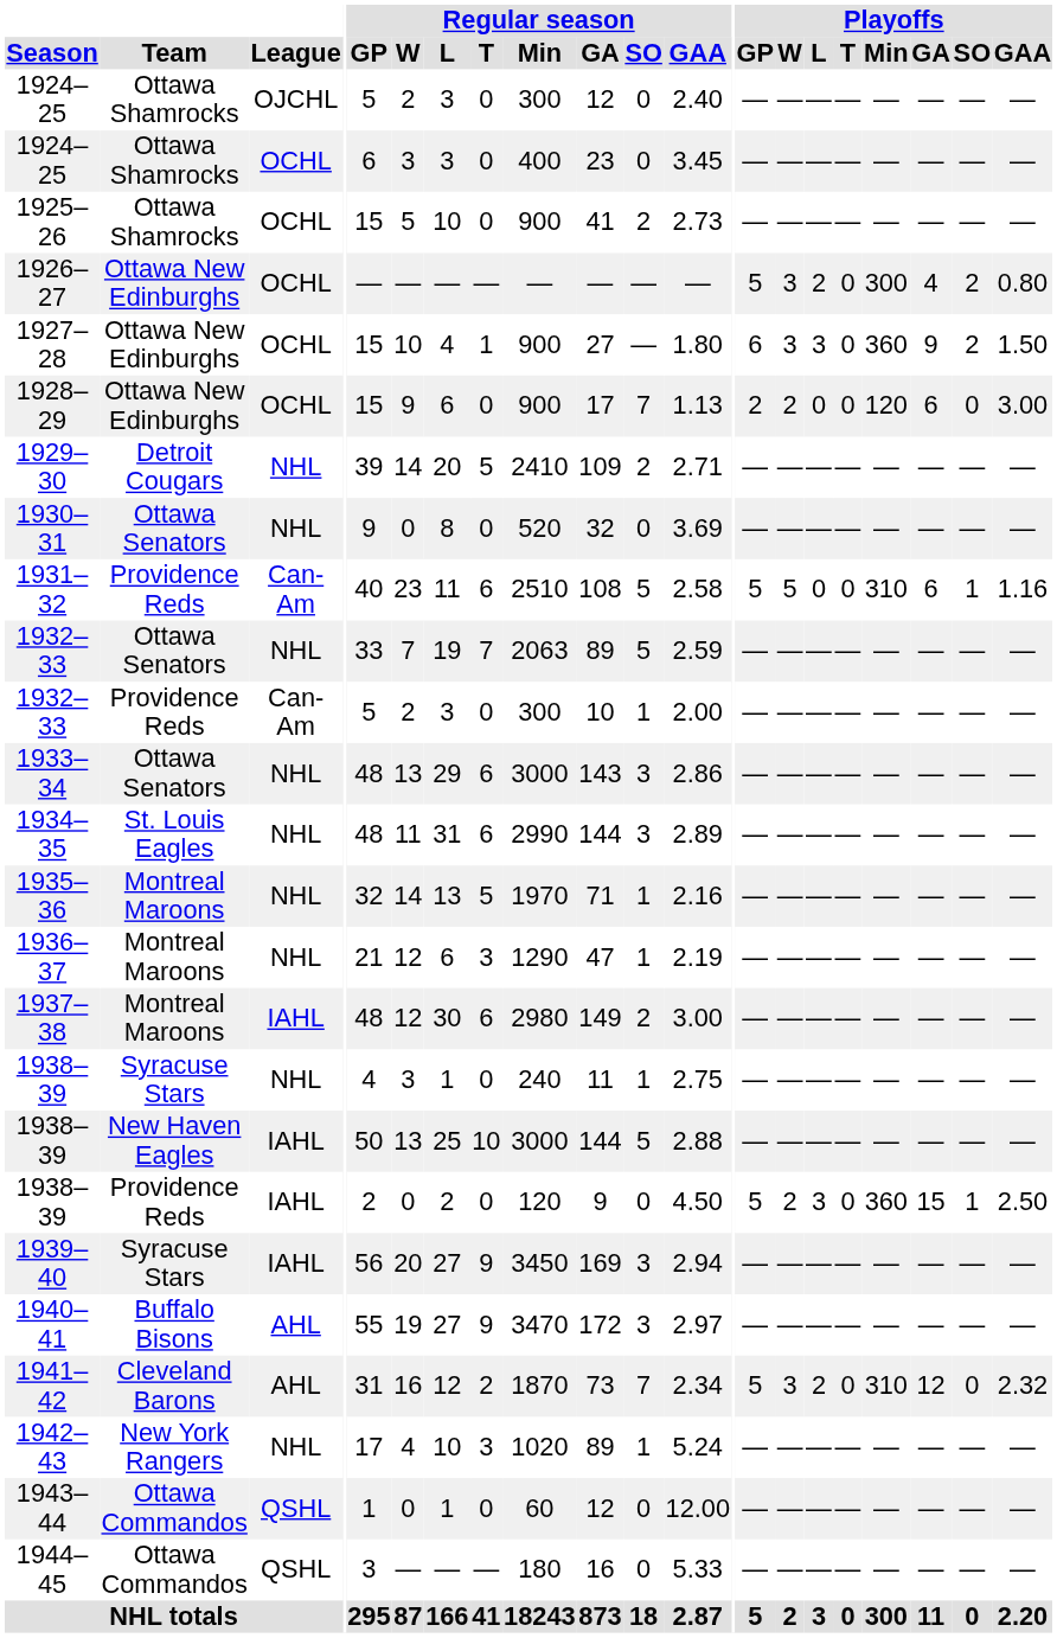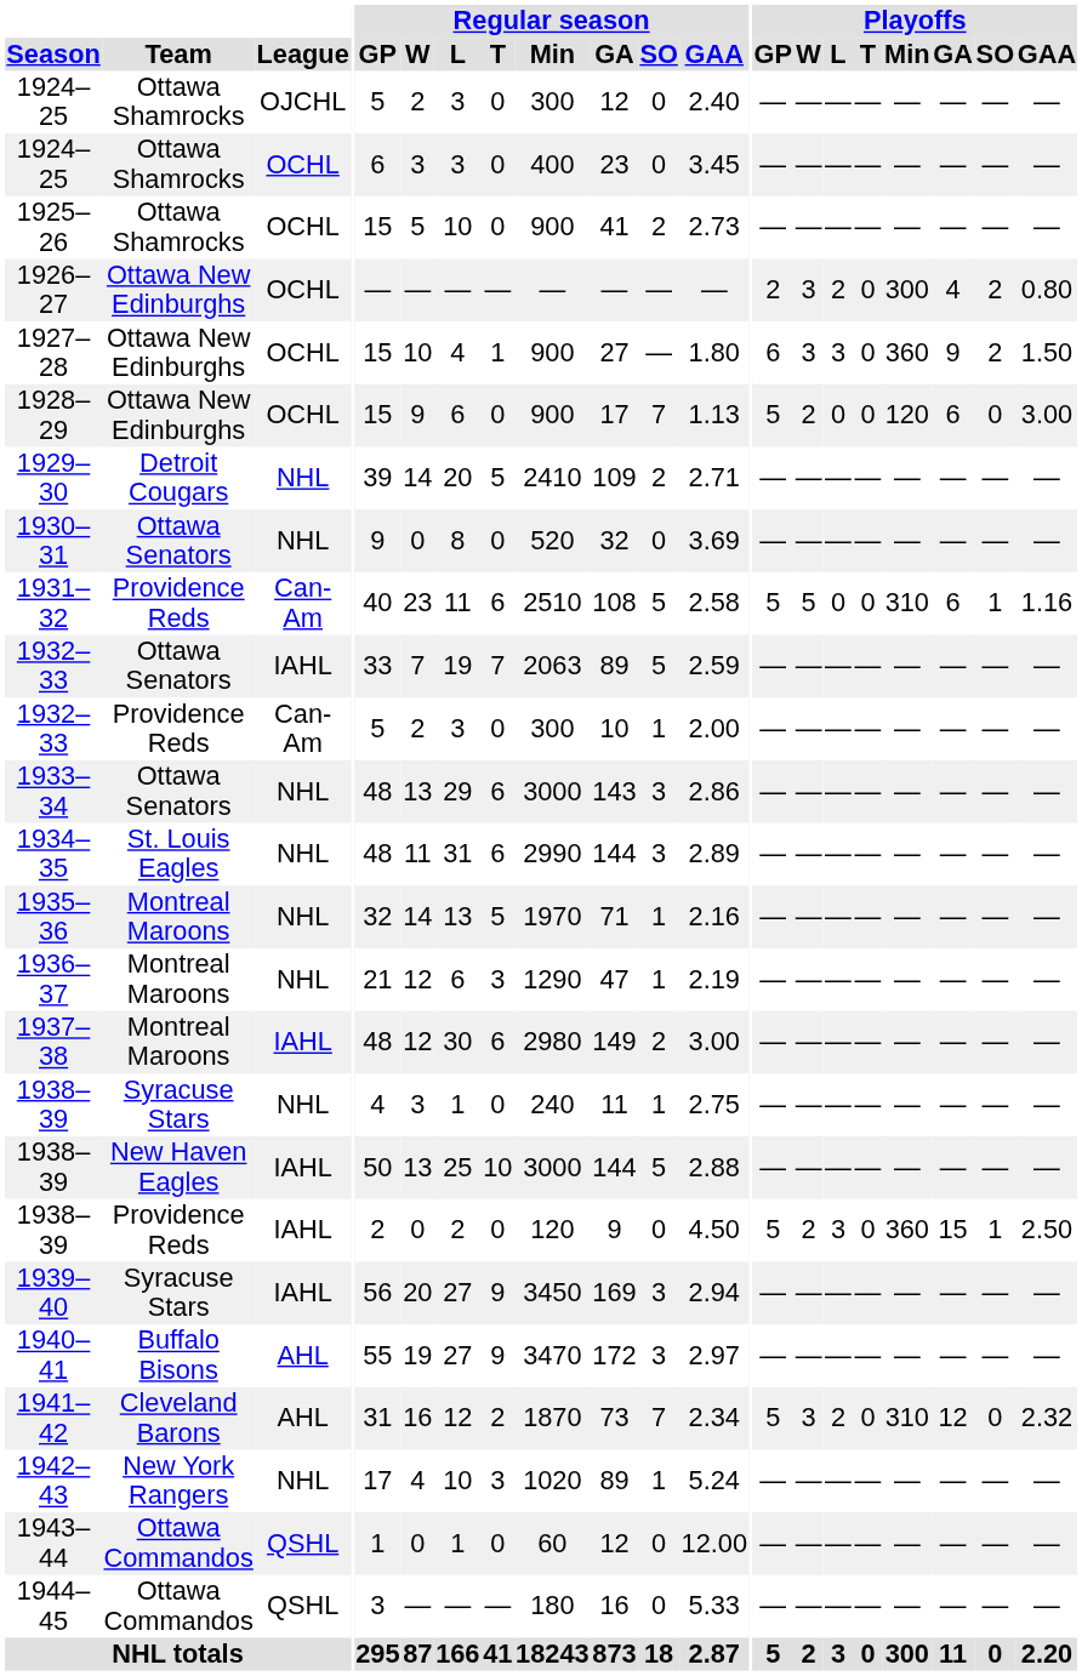 <table border="0" cellpadding="1" cellspacing="0" style="width:75%; text-align:center;">
 <tr bgcolor="#e0e0e0">
 <th colspan="3" bgcolor="#ffffff"></th>
 <th rowspan="99" bgcolor="#ffffff"></th>
 <th colspan="8" bgcolor="#e0e0e0"><a href='#'>Regular season</a></th>
 <th rowspan="99" bgcolor="#ffffff"></th>
 <th colspan="8" bgcolor="#e0e0e0"><a href='#'>Playoffs</a></th>
 </tr>
 <tr bgcolor="#e0e0e0">
 <th><a href='#'>Season</a></th>
 <th>Team</th>
 <th>League</th>
 <th>GP</th>
 <th>W</th>
 <th>L</th>
 <th>T</th>
 <th>Min</th>
 <th>GA</th>
 <th><a href='#'>SO</a></th>
 <th><a href='#'>GAA</a></th>
 <th>GP</th>
 <th>W</th>
 <th>L</th>
 <th>T</th>
 <th>Min</th>
 <th>GA</th>
 <th>SO</th>
 <th>GAA</th>
 </tr>
 <tr>
 <td>1924–25</td>
 <td>Ottawa Shamrocks</td>
 <td>OJCHL</td>
 <td>5</td>
 <td>2</td>
 <td>3</td>
 <td>0</td>
 <td>300</td>
 <td>12</td>
 <td>0</td>
 <td>2.40</td>
 <td>—</td>
 <td>—</td>
 <td>—</td>
 <td>—</td>
 <td>—</td>
 <td>—</td>
 <td>—</td>
 <td>—</td>
 </tr>
 <tr bgcolor="#f0f0f0">
 <td>1924–25</td>
 <td>Ottawa Shamrocks</td>
 <td><a href='#'>OCHL</a></td>
 <td>6</td>
 <td>3</td>
 <td>3</td>
 <td>0</td>
 <td>400</td>
 <td>23</td>
 <td>0</td>
 <td>3.45</td>
 <td>—</td>
 <td>—</td>
 <td>—</td>
 <td>—</td>
 <td>—</td>
 <td>—</td>
 <td>—</td>
 <td>—</td>
 </tr>
 <tr>
 <td>1925–26</td>
 <td>Ottawa Shamrocks</td>
 <td>OCHL</td>
 <td>15</td>
 <td>5</td>
 <td>10</td>
 <td>0</td>
 <td>900</td>
 <td>41</td>
 <td>2</td>
 <td>2.73</td>
 <td>—</td>
 <td>—</td>
 <td>—</td>
 <td>—</td>
 <td>—</td>
 <td>—</td>
 <td>—</td>
 <td>—</td>
 </tr>
 <tr bgcolor="#f0f0f0">
 <td>1926–27</td>
 <td><a href='#'>Ottawa New Edinburghs</a></td>
 <td>OCHL</td>
 <td>—</td>
 <td>—</td>
 <td>—</td>
 <td>—</td>
 <td>—</td>
 <td>—</td>
 <td>—</td>
 <td>—</td>
-<td>5</td>
+<td>2</td>
 <td>3</td>
 <td>2</td>
 <td>0</td>
 <td>300</td>
 <td>4</td>
 <td>2</td>
 <td>0.80</td>
 </tr>
 <tr>
 <td>1927–28</td>
 <td>Ottawa New Edinburghs</td>
 <td>OCHL</td>
 <td>15</td>
 <td>10</td>
 <td>4</td>
 <td>1</td>
 <td>900</td>
 <td>27</td>
 <td>—</td>
 <td>1.80</td>
 <td>6</td>
 <td>3</td>
 <td>3</td>
 <td>0</td>
 <td>360</td>
 <td>9</td>
 <td>2</td>
 <td>1.50</td>
 </tr>
 <tr bgcolor="#f0f0f0">
 <td>1928–29</td>
 <td>Ottawa New Edinburghs</td>
 <td>OCHL</td>
 <td>15</td>
 <td>9</td>
 <td>6</td>
 <td>0</td>
 <td>900</td>
 <td>17</td>
 <td>7</td>
 <td>1.13</td>
-<td>2</td>
+<td>5</td>
 <td>2</td>
 <td>0</td>
 <td>0</td>
 <td>120</td>
 <td>6</td>
 <td>0</td>
 <td>3.00</td>
 </tr>
 <tr>
 <td><a href='#'>1929–30</a></td>
 <td><a href='#'>Detroit Cougars</a></td>
 <td><a href='#'>NHL</a></td>
 <td>39</td>
 <td>14</td>
 <td>20</td>
 <td>5</td>
 <td>2410</td>
 <td>109</td>
 <td>2</td>
 <td>2.71</td>
 <td>—</td>
 <td>—</td>
 <td>—</td>
 <td>—</td>
 <td>—</td>
 <td>—</td>
 <td>—</td>
 <td>—</td>
 </tr>
 <tr bgcolor="#f0f0f0">
 <td><a href='#'>1930–31</a></td>
 <td><a href='#'>Ottawa Senators</a></td>
 <td>NHL</td>
 <td>9</td>
 <td>0</td>
 <td>8</td>
 <td>0</td>
 <td>520</td>
 <td>32</td>
 <td>0</td>
 <td>3.69</td>
 <td>—</td>
 <td>—</td>
 <td>—</td>
 <td>—</td>
 <td>—</td>
 <td>—</td>
 <td>—</td>
 <td>—</td>
 </tr>
 <tr>
 <td><a href='#'>1931–32</a></td>
 <td><a href='#'>Providence Reds</a></td>
 <td><a href='#'>Can-Am</a></td>
 <td>40</td>
 <td>23</td>
 <td>11</td>
 <td>6</td>
 <td>2510</td>
 <td>108</td>
 <td>5</td>
 <td>2.58</td>
 <td>5</td>
 <td>5</td>
 <td>0</td>
 <td>0</td>
 <td>310</td>
 <td>6</td>
 <td>1</td>
 <td>1.16</td>
 </tr>
 <tr bgcolor="#f0f0f0">
 <td><a href='#'>1932–33</a></td>
 <td>Ottawa Senators</td>
-<td>NHL</td>
+<td>IAHL</td>
 <td>33</td>
 <td>7</td>
 <td>19</td>
 <td>7</td>
 <td>2063</td>
 <td>89</td>
 <td>5</td>
 <td>2.59</td>
 <td>—</td>
 <td>—</td>
 <td>—</td>
 <td>—</td>
 <td>—</td>
 <td>—</td>
 <td>—</td>
 <td>—</td>
 </tr>
 <tr>
 <td><a href='#'>1932–33</a></td>
 <td>Providence Reds</td>
 <td>Can-Am</td>
 <td>5</td>
 <td>2</td>
 <td>3</td>
 <td>0</td>
 <td>300</td>
 <td>10</td>
 <td>1</td>
 <td>2.00</td>
 <td>—</td>
 <td>—</td>
 <td>—</td>
 <td>—</td>
 <td>—</td>
 <td>—</td>
 <td>—</td>
 <td>—</td>
 </tr>
 <tr bgcolor="#f0f0f0">
 <td><a href='#'>1933–34</a></td>
 <td>Ottawa Senators</td>
 <td>NHL</td>
 <td>48</td>
 <td>13</td>
 <td>29</td>
 <td>6</td>
 <td>3000</td>
 <td>143</td>
 <td>3</td>
 <td>2.86</td>
 <td>—</td>
 <td>—</td>
 <td>—</td>
 <td>—</td>
 <td>—</td>
 <td>—</td>
 <td>—</td>
 <td>—</td>
 </tr>
 <tr>
 <td><a href='#'>1934–35</a></td>
 <td><a href='#'>St. Louis Eagles</a></td>
 <td>NHL</td>
 <td>48</td>
 <td>11</td>
 <td>31</td>
 <td>6</td>
 <td>2990</td>
 <td>144</td>
 <td>3</td>
 <td>2.89</td>
 <td>—</td>
 <td>—</td>
 <td>—</td>
 <td>—</td>
 <td>—</td>
 <td>—</td>
 <td>—</td>
 <td>—</td>
 </tr>
 <tr bgcolor="#f0f0f0">
 <td><a href='#'>1935–36</a></td>
 <td><a href='#'>Montreal Maroons</a></td>
 <td>NHL</td>
 <td>32</td>
 <td>14</td>
 <td>13</td>
 <td>5</td>
 <td>1970</td>
 <td>71</td>
 <td>1</td>
 <td>2.16</td>
 <td>—</td>
 <td>—</td>
 <td>—</td>
 <td>—</td>
 <td>—</td>
 <td>—</td>
 <td>—</td>
 <td>—</td>
 </tr>
 <tr>
 <td><a href='#'>1936–37</a></td>
 <td>Montreal Maroons</td>
 <td>NHL</td>
 <td>21</td>
 <td>12</td>
 <td>6</td>
 <td>3</td>
 <td>1290</td>
 <td>47</td>
 <td>1</td>
 <td>2.19</td>
 <td>—</td>
 <td>—</td>
 <td>—</td>
 <td>—</td>
 <td>—</td>
 <td>—</td>
 <td>—</td>
 <td>—</td>
 </tr>
 <tr bgcolor="#f0f0f0">
 <td><a href='#'>1937–38</a></td>
 <td>Montreal Maroons</td>
 <td><a href='#'>IAHL</a></td>
 <td>48</td>
 <td>12</td>
 <td>30</td>
 <td>6</td>
 <td>2980</td>
 <td>149</td>
 <td>2</td>
 <td>3.00</td>
 <td>—</td>
 <td>—</td>
 <td>—</td>
 <td>—</td>
 <td>—</td>
 <td>—</td>
 <td>—</td>
 <td>—</td>
 </tr>
 <tr>
 <td><a href='#'>1938–39</a></td>
 <td><a href='#'>Syracuse Stars</a></td>
 <td>NHL</td>
 <td>4</td>
 <td>3</td>
 <td>1</td>
 <td>0</td>
 <td>240</td>
 <td>11</td>
 <td>1</td>
 <td>2.75</td>
 <td>—</td>
 <td>—</td>
 <td>—</td>
 <td>—</td>
 <td>—</td>
 <td>—</td>
 <td>—</td>
 <td>—</td>
 </tr>
 <tr bgcolor="#f0f0f0">
 <td>1938–39</td>
 <td><a href='#'>New Haven Eagles</a></td>
 <td>IAHL</td>
 <td>50</td>
 <td>13</td>
 <td>25</td>
 <td>10</td>
 <td>3000</td>
 <td>144</td>
 <td>5</td>
 <td>2.88</td>
 <td>—</td>
 <td>—</td>
 <td>—</td>
 <td>—</td>
 <td>—</td>
 <td>—</td>
 <td>—</td>
 <td>—</td>
 </tr>
 <tr>
 <td>1938–39</td>
 <td>Providence Reds</td>
 <td>IAHL</td>
 <td>2</td>
 <td>0</td>
 <td>2</td>
 <td>0</td>
 <td>120</td>
 <td>9</td>
 <td>0</td>
 <td>4.50</td>
 <td>5</td>
 <td>2</td>
 <td>3</td>
 <td>0</td>
 <td>360</td>
 <td>15</td>
 <td>1</td>
 <td>2.50</td>
 </tr>
 <tr bgcolor="#f0f0f0">
 <td><a href='#'>1939–40</a></td>
 <td>Syracuse Stars</td>
 <td>IAHL</td>
 <td>56</td>
 <td>20</td>
 <td>27</td>
 <td>9</td>
 <td>3450</td>
 <td>169</td>
 <td>3</td>
 <td>2.94</td>
 <td>—</td>
 <td>—</td>
 <td>—</td>
 <td>—</td>
 <td>—</td>
 <td>—</td>
 <td>—</td>
 <td>—</td>
 </tr>
 <tr>
 <td><a href='#'>1940–41</a></td>
 <td><a href='#'>Buffalo Bisons</a></td>
 <td><a href='#'>AHL</a></td>
 <td>55</td>
 <td>19</td>
 <td>27</td>
 <td>9</td>
 <td>3470</td>
 <td>172</td>
 <td>3</td>
 <td>2.97</td>
 <td>—</td>
 <td>—</td>
 <td>—</td>
 <td>—</td>
 <td>—</td>
 <td>—</td>
 <td>—</td>
 <td>—</td>
 </tr>
 <tr bgcolor="#f0f0f0">
 <td><a href='#'>1941–42</a></td>
 <td><a href='#'>Cleveland Barons</a></td>
 <td>AHL</td>
 <td>31</td>
 <td>16</td>
 <td>12</td>
 <td>2</td>
 <td>1870</td>
 <td>73</td>
 <td>7</td>
 <td>2.34</td>
 <td>5</td>
 <td>3</td>
 <td>2</td>
 <td>0</td>
 <td>310</td>
 <td>12</td>
 <td>0</td>
 <td>2.32</td>
 </tr>
 <tr>
 <td><a href='#'>1942–43</a></td>
 <td><a href='#'>New York Rangers</a></td>
 <td>NHL</td>
 <td>17</td>
 <td>4</td>
 <td>10</td>
 <td>3</td>
 <td>1020</td>
 <td>89</td>
 <td>1</td>
 <td>5.24</td>
 <td>—</td>
 <td>—</td>
 <td>—</td>
 <td>—</td>
 <td>—</td>
 <td>—</td>
 <td>—</td>
 <td>—</td>
 </tr>
 <tr bgcolor="#f0f0f0">
 <td>1943–44</td>
 <td><a href='#'>Ottawa Commandos</a></td>
 <td><a href='#'>QSHL</a></td>
 <td>1</td>
 <td>0</td>
 <td>1</td>
 <td>0</td>
 <td>60</td>
 <td>12</td>
 <td>0</td>
 <td>12.00</td>
 <td>—</td>
 <td>—</td>
 <td>—</td>
 <td>—</td>
 <td>—</td>
 <td>—</td>
 <td>—</td>
 <td>—</td>
 </tr>
 <tr>
 <td>1944–45</td>
 <td>Ottawa Commandos</td>
 <td>QSHL</td>
 <td>3</td>
 <td>—</td>
 <td>—</td>
 <td>—</td>
 <td>180</td>
 <td>16</td>
 <td>0</td>
 <td>5.33</td>
 <td>—</td>
 <td>—</td>
 <td>—</td>
 <td>—</td>
 <td>—</td>
 <td>—</td>
 <td>—</td>
 <td>—</td>
 </tr>
 <tr bgcolor="#e0e0e0">
 <th colspan="3">NHL totals</th>
 <th>295</th>
 <th>87</th>
 <th>166</th>
 <th>41</th>
 <th>18243</th>
 <th>873</th>
 <th>18</th>
 <th>2.87</th>
 <th>5</th>
 <th>2</th>
 <th>3</th>
 <th>0</th>
 <th>300</th>
 <th>11</th>
 <th>0</th>
 <th>2.20</th>
 </tr>
 </table>
